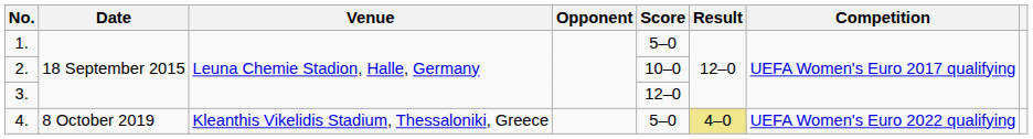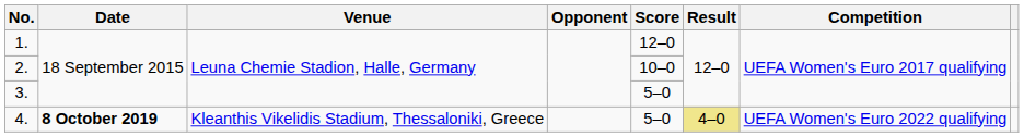 <table class="wikitable sortable">
 <tr>
 <th scope="col">No.</th>
 <th scope="col">Date</th>
 <th scope="col">Venue</th>
 <th scope="col">Opponent</th>
 <th scope="col">Score</th>
 <th scope="col">Result</th>
 <th scope="col">Competition</th>
 <th scope="col" class="unsortable"></th>
 </tr>
 <tr>
 <td align=center>1.</td>
 <td rowspan=3>18 September 2015</td>
 <td rowspan=3><a href='#'>Leuna Chemie Stadion</a>, <a href='#'>Halle</a>, <a href='#'>Germany</a></td>
 <td rowspan=3></td>
-<td align=center>5–0</td>
+<td align=center>12–0</td>
 <td align=center rowspan=3>12–0</td>
 <td rowspan=3><a href='#'>UEFA Women's Euro 2017 qualifying</a></td>
 <td rowspan="3"></td>
 </tr>
 <tr>
 <td align=center>2.</td>
 <td align=center>10–0</td>
 </tr>
 <tr>
 <td align=center>3.</td>
-<td align=center>12–0</td>
+<td align=center>5–0</td>
 </tr>
 <tr>
 <td align=center>4.</td>
-<td>8 October 2019</td>
+<td><strong>8 October 2019</strong></td>
 <td><a href='#'>Kleanthis Vikelidis Stadium</a>, <a href='#'>Thessaloniki</a>, Greece</td>
 <td></td>
 <td align=center>5–0</td>
 <td align=center style="background: khaki;">4–0</td>
 <td><a href='#'>UEFA Women's Euro 2022 qualifying</a></td>
 <td></td>
 </tr>
 </table>
